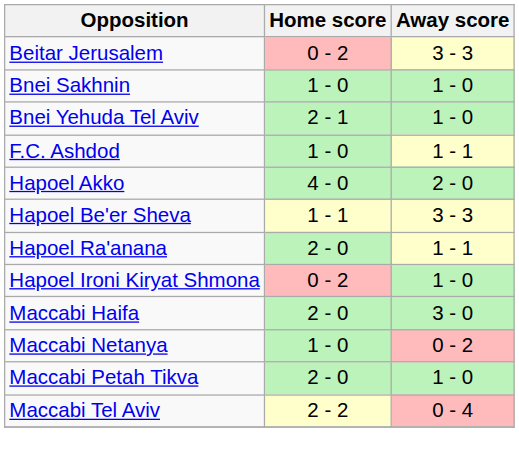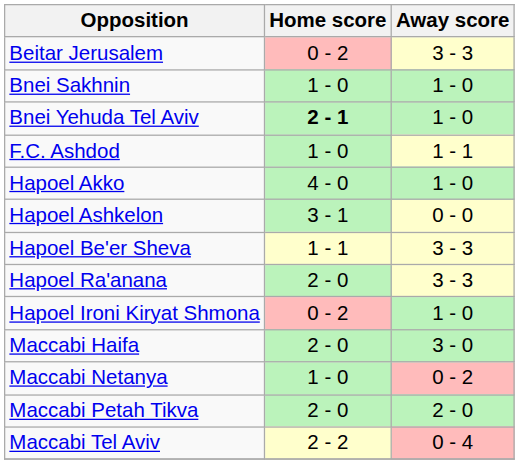 <table class="wikitable" style="text-align: center">
 <tr>
 <th>Opposition</th>
 <th>Home score</th>
 <th>Away score</th>
 </tr>
 <tr>
 <td align=left><a href='#'>Beitar Jerusalem</a></td>
 <td bgcolor=#FFBBBB>0 - 2</td>
 <td bgcolor=#FFFFCC>3 - 3</td>
 </tr>
 <tr>
 <td align=left><a href='#'>Bnei Sakhnin</a></td>
 <td bgcolor=#BBF3BB>1 - 0</td>
 <td bgcolor=#BBF3BB>1 - 0</td>
 </tr>
 <tr>
 <td align=left><a href='#'>Bnei Yehuda Tel Aviv</a></td>
-<td bgcolor=#BBF3BB>2 - 1</td>
+<td bgcolor=#BBF3BB><strong>2 - 1</strong></td>
 <td bgcolor=#BBF3BB>1 - 0</td>
 </tr>
 <tr>
 <td align=left><a href='#'>F.C. Ashdod</a></td>
 <td bgcolor=#BBF3BB>1 - 0</td>
 <td bgcolor=#FFFFCC>1 - 1</td>
 </tr>
 <tr>
 <td align=left><a href='#'>Hapoel Akko</a></td>
 <td bgcolor=#BBF3BB>4 - 0</td>
-<td bgcolor=#BBF3BB>2 - 0</td>
+<td bgcolor=#BBF3BB>1 - 0</td>
+</tr>
+<tr>
+<td align=left><a href='#'>Hapoel Ashkelon</a></td>
+<td bgcolor=BBF3BB>3 - 1</td>
+<td bgcolor=FFFFCC>0 - 0</td>
 </tr>
 <tr>
 <td align=left><a href='#'>Hapoel Be'er Sheva</a></td>
 <td bgcolor=#FFFFCC>1 - 1</td>
 <td bgcolor=#FFFFCC>3 - 3</td>
 </tr>
 <tr>
 <td align=left><a href='#'>Hapoel Ra'anana</a></td>
 <td bgcolor=#BBF3BB>2 - 0</td>
-<td bgcolor=#FFFFCC>1 - 1</td>
+<td bgcolor=#FFFFCC>3 - 3</td>
 </tr>
 <tr>
 <td align=left><a href='#'>Hapoel Ironi Kiryat Shmona</a></td>
 <td bgcolor=#FFBBBB>0 - 2</td>
 <td bgcolor=#BBF3BB>1 - 0</td>
 </tr>
 <tr>
 <td align=left><a href='#'>Maccabi Haifa</a></td>
 <td bgcolor=#BBF3BB>2 - 0</td>
 <td bgcolor=#BBF3BB>3 - 0</td>
 </tr>
 <tr>
 <td align=left><a href='#'>Maccabi Netanya</a></td>
 <td bgcolor=#BBF3BB>1 - 0</td>
 <td bgcolor=#FFBBBB>0 - 2</td>
 </tr>
 <tr>
 <td align=left><a href='#'>Maccabi Petah Tikva</a></td>
 <td bgcolor=#BBF3BB>2 - 0</td>
-<td bgcolor=#BBF3BB>1 - 0</td>
+<td bgcolor=#BBF3BB>2 - 0</td>
 </tr>
 <tr>
 <td align=left><a href='#'>Maccabi Tel Aviv</a></td>
 <td bgcolor=#FFFFCC>2 - 2</td>
 <td bgcolor=#FFBBBB>0 - 4</td>
 </tr>
 <tr>
 </tr>
 </table>
